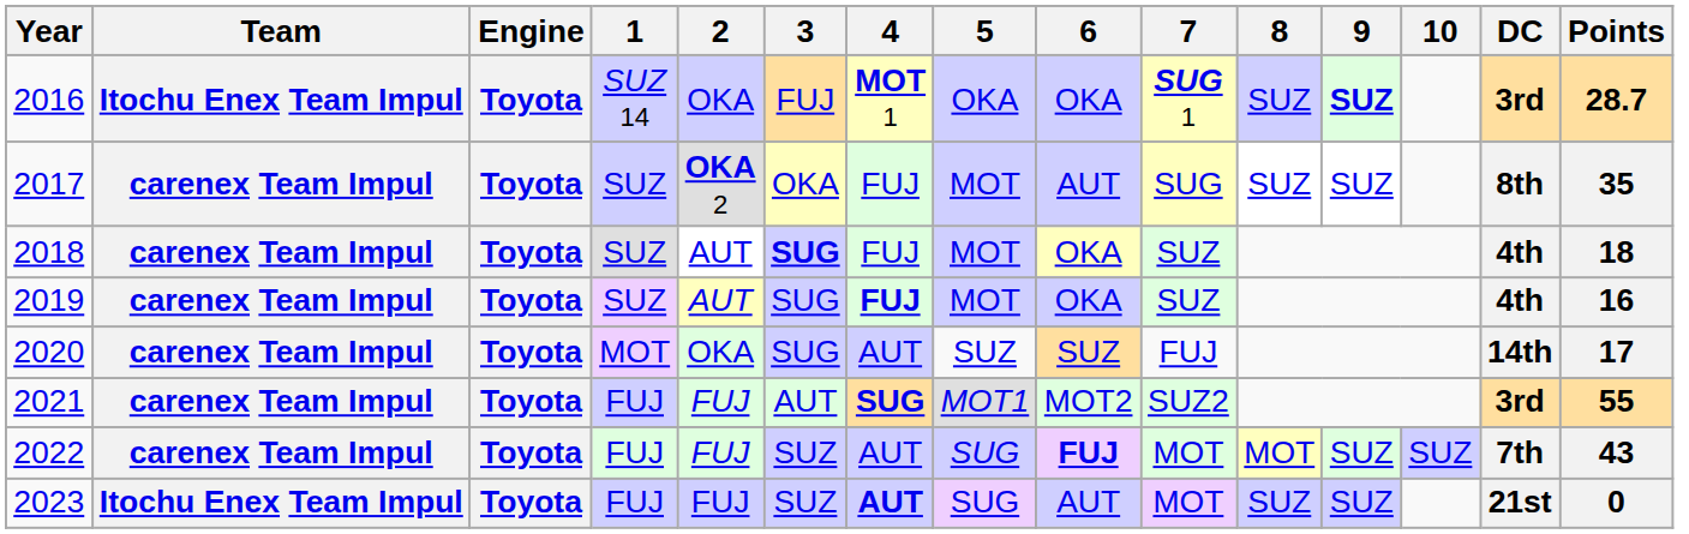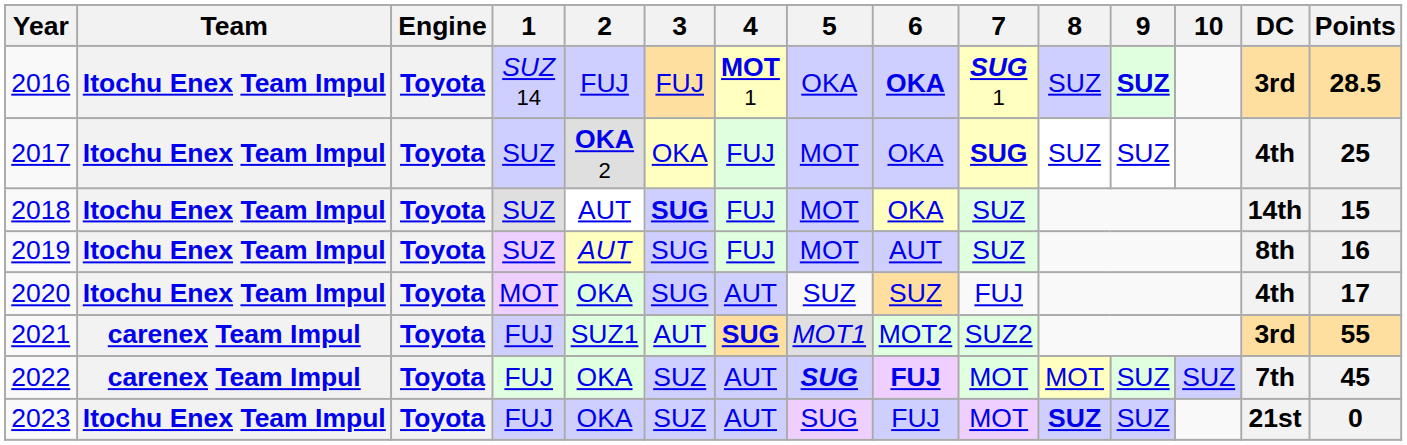 <table class="wikitable" style="text-align:center; font-size:85%">
 <tr>
 <th>Year</th>
 <th>Team</th>
 <th>Engine</th>
 <th>1</th>
 <th>2</th>
 <th>3</th>
 <th>4</th>
 <th>5</th>
 <th>6</th>
 <th>7</th>
 <th>8</th>
 <th>9</th>
 <th>10</th>
 <th>DC</th>
 <th>Points</th>
 </tr>
 <tr>
 <td><a href='#'>2016</a></td>
 <th nowrap><a href='#'>Itochu Enex</a> <a href='#'>Team Impul</a></th>
 <th><a href='#'>Toyota</a></th>
 <td style="background:#cfcfff;"><em><a href='#'>SUZ</a></em><br><small>14</small></td>
-<td style="background:#cfcfff;"><a href='#'>OKA</a><br></td>
+<td style="background:#CFCFFF;"><a href='#'>FUJ</a><br></td>
 <td style="background:#ffdf9f;"><a href='#'>FUJ</a><br></td>
 <td style="background:#ffffbf;"><strong><a href='#'>MOT</a></strong><br><small>1</small></td>
 <td style="background:#cfcfff;"><a href='#'>OKA</a><br></td>
-<td style="background:#cfcfff;"><a href='#'>OKA</a><br></td>
+<td style="background:#cfcfff;"><strong><a href='#'>OKA</a><br></strong></td>
 <td style="background:#ffffbf;"><strong><em><a href='#'>SUG</a></em></strong><br><small>1</small></td>
 <td style="background:#cfcfff;"><a href='#'>SUZ</a><br></td>
 <td style="background:#dfffdf;"><strong><a href='#'>SUZ</a><br></strong></td>
 <td></td>
 <th style="background:#ffdf9f;">3rd</th>
-<th style="background:#ffdf9f;">28.7</th>
+<th style="background:#ffdf9f;">28.5</th>
 </tr>
 <tr>
 <td><a href='#'>2017</a></td>
-<th nowrap><a href='#'>carenex</a> <a href='#'>Team Impul</a></th>
+<th nowrap><a href='#'>Itochu Enex</a> <a href='#'>Team Impul</a></th>
 <th><a href='#'>Toyota</a></th>
 <td style="background:#cfcfff;"><a href='#'>SUZ</a><br></td>
 <td style="background:#dfdfdf;"><strong><a href='#'>OKA</a></strong><br><small>2</small></td>
 <td style="background:#ffffbf;"><a href='#'>OKA</a><br></td>
 <td style="background:#dfffdf;"><a href='#'>FUJ</a><br></td>
 <td style="background:#cfcfff;"><a href='#'>MOT</a><br></td>
-<td style="background:#cfcfff;"><a href='#'>AUT</a><br></td>
-<td style="background:#ffffbf;"><a href='#'>SUG</a><br></td>
+<td style="background:#cfcfff;"><a href='#'>OKA</a><br></td>
+<td style="background:#ffffbf;"><strong><a href='#'>SUG</a><br></strong></td>
 <td style="background:#ffffff;"><a href='#'>SUZ</a><br></td>
 <td style="background:#ffffff;"><a href='#'>SUZ</a><br></td>
 <td></td>
-<th>8th</th>
-<th>35</th>
+<th>4th</th>
+<th>25</th>
 </tr>
 <tr>
 <td><a href='#'>2018</a></td>
-<th nowrap><a href='#'>carenex</a> <a href='#'>Team Impul</a></th>
+<th nowrap><a href='#'>Itochu Enex</a> <a href='#'>Team Impul</a></th>
 <th><a href='#'>Toyota</a></th>
 <td style="background:#dfdfdf;"><a href='#'>SUZ</a><br></td>
 <td style="background:#ffffff;"><a href='#'>AUT</a><br></td>
 <td style="background:#cfcfff;"><strong><a href='#'>SUG</a></strong><br></td>
 <td style="background:#dfffdf;"><a href='#'>FUJ</a><br></td>
 <td style="background:#cfcfff;"><a href='#'>MOT</a><br></td>
 <td style="background:#ffffbf;"><a href='#'>OKA</a><br></td>
 <td style="background:#dfffdf;"><a href='#'>SUZ</a><br></td>
 <td colspan=3></td>
-<th>4th</th>
-<th>18</th>
+<th>14th</th>
+<th>15</th>
 </tr>
 <tr>
 <td><a href='#'>2019</a></td>
-<th nowrap><a href='#'>carenex</a> <a href='#'>Team Impul</a></th>
+<th nowrap><a href='#'>Itochu Enex</a> <a href='#'>Team Impul</a></th>
 <th><a href='#'>Toyota</a></th>
 <td style="background:#efcfff;"><a href='#'>SUZ</a><br></td>
 <td style="background:#ffffbf;"><em><a href='#'>AUT</a></em><br></td>
 <td style="background:#cfcfff;"><a href='#'>SUG</a><br></td>
-<td style="background:#dfffdf;"><strong><a href='#'>FUJ</a><br></strong></td>
+<td style="background:#dfffdf;"><a href='#'>FUJ</a><br></td>
 <td style="background:#cfcfff;"><a href='#'>MOT</a><br></td>
-<td style="background:#cfcfff;"><a href='#'>OKA</a><br></td>
+<td style="background:#cfcfff;"><a href='#'>AUT</a><br></td>
 <td style="background:#dfffdf;"><a href='#'>SUZ</a><br></td>
 <td colspan=3></td>
-<th>4th</th>
+<th>8th</th>
 <th>16</th>
 </tr>
 <tr>
 <td><a href='#'>2020</a></td>
-<th nowrap><a href='#'>carenex</a> <a href='#'>Team Impul</a></th>
+<th nowrap><a href='#'>Itochu Enex</a> <a href='#'>Team Impul</a></th>
 <th><a href='#'>Toyota</a></th>
 <td style="background:#efcfff;"><a href='#'>MOT</a><br></td>
 <td style="background:#dfffdf;"><a href='#'>OKA</a><br></td>
 <td style="background:#cfcfff;"><a href='#'>SUG</a><br></td>
 <td style="background:#cfcfff;"><a href='#'>AUT</a><br></td>
 <td style="background:#;"><a href='#'>SUZ</a><br></td>
 <td style="background:#ffdf9f;"><a href='#'>SUZ</a><br></td>
 <td style="background:#;"><a href='#'>FUJ</a><br></td>
 <td colspan=3></td>
-<th>14th</th>
+<th>4th</th>
 <th>17</th>
 </tr>
 <tr>
 <td><a href='#'>2021</a></td>
 <th nowrap><a href='#'>carenex</a> <a href='#'>Team Impul</a></th>
 <th><a href='#'>Toyota</a></th>
 <td style="background:#cfcfff;"><a href='#'>FUJ</a><br></td>
-<td style="background:#DFFFDF;"><em><a href='#'>FUJ</a></em><br></td>
+<td style="background:#dfffdf;"><a href='#'>SUZ1</a><br></td>
 <td style="background:#dfffdf;"><a href='#'>AUT</a><br></td>
 <td style="background:#ffdf9f;"><strong><a href='#'>SUG</a></strong><br></td>
 <td style="background:#dfdfdf;"><em><a href='#'>MOT1</a></em><br></td>
 <td style="background:#dfffdf;"><a href='#'>MOT2</a><br></td>
 <td style="background:#dfffdf;"><a href='#'>SUZ2</a><br></td>
 <td colspan=3></td>
 <th style="background:#FFDF9F;">3rd</th>
 <th style="background:#FFDF9F;">55</th>
 </tr>
 <tr>
 <td><a href='#'>2022</a></td>
 <th nowrap><a href='#'>carenex</a> <a href='#'>Team Impul</a></th>
 <th><a href='#'>Toyota</a></th>
 <td style="background:#DFFFDF;"><a href='#'>FUJ</a><br></td>
-<td style="background:#DFFFDF;"><em><a href='#'>FUJ</a></em><br></td>
+<td style="background:#dfffdf;"><a href='#'>OKA</a><br></td>
 <td style="background:#CFCFFF;"><a href='#'>SUZ</a><br></td>
 <td style="background:#CFCFFF;"><a href='#'>AUT</a><br></td>
-<td style="background:#CFCFFF;"><em><a href='#'>SUG</a></em><br></td>
+<td style="background:#CFCFFF;"><strong><em><a href='#'>SUG</a></em><br></strong></td>
 <td style="background:#efcfff;"><strong><a href='#'>FUJ</a></strong><br></td>
 <td style="background:#DFFFDF;"><a href='#'>MOT</a><br></td>
 <td style="background:#ffffbf;"><a href='#'>MOT</a><br></td>
 <td style="background:#dfffdf;"><a href='#'>SUZ</a><br></td>
 <td style="background:#cfcfff;"><a href='#'>SUZ</a><br></td>
 <th>7th</th>
-<th>43</th>
+<th>45</th>
 </tr>
 <tr>
 <td><a href='#'>2023</a></td>
 <th nowrap><a href='#'>Itochu Enex</a> <a href='#'>Team Impul</a></th>
 <th><a href='#'>Toyota</a></th>
 <td style="background:#CFCFFF;"><a href='#'>FUJ</a><br></td>
+<td style="background:#cfcfff;"><a href='#'>OKA</a><br></td>
+<td style="background:#CFCFFF;"><a href='#'>SUZ</a><br></td>
+<td style="background:#CFCFFF;"><a href='#'>AUT</a><br></td>
+<td style="background:#EFCFFF;"><a href='#'>SUG</a><br></td>
 <td style="background:#CFCFFF;"><a href='#'>FUJ</a><br></td>
-<td style="background:#CFCFFF;"><a href='#'>SUZ</a><br></td>
-<td style="background:#CFCFFF;"><strong><a href='#'>AUT</a><br></strong></td>
-<td style="background:#EFCFFF;"><a href='#'>SUG</a><br></td>
-<td style="background:#cfcfff;"><a href='#'>AUT</a><br></td>
 <td style="background:#EFCFFF;"><a href='#'>MOT</a><br></td>
-<td style="background:#CFCFFF;"><a href='#'>SUZ</a><br></td>
+<td style="background:#CFCFFF;"><strong><a href='#'>SUZ</a><br></strong></td>
 <td style="background:#CFCFFF;"><a href='#'>SUZ</a><br></td>
 <td></td>
 <th>21st</th>
 <th>0</th>
 </tr>
 </table>
